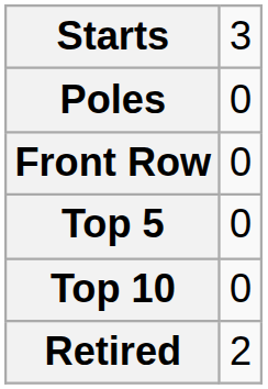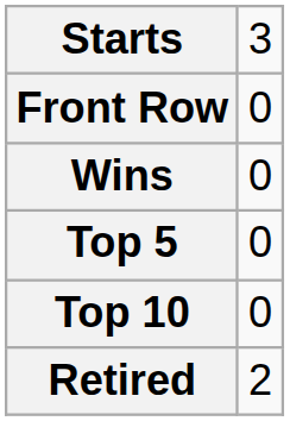 <table class="wikitable" style="text-align:center">
 <tr>
 <th>Starts</th>
 <td>3</td>
 </tr>
 <tr>
-<th>Poles</th>
+<th>Front Row</th>
 <td>0</td>
 </tr>
 <tr>
-<th>Front Row</th>
+<th>Wins</th>
 <td>0</td>
 </tr>
 <tr>
 <th>Top 5</th>
 <td>0</td>
 </tr>
 <tr>
 <th>Top 10</th>
 <td>0</td>
 </tr>
 <tr>
 <th>Retired</th>
 <td>2</td>
 </tr>
 </table>
